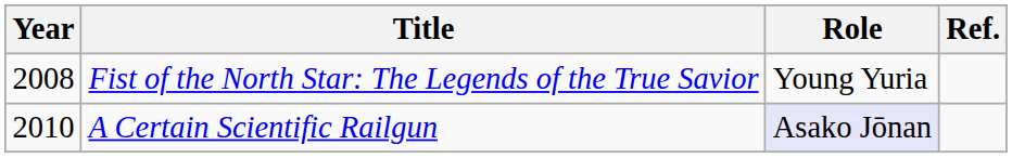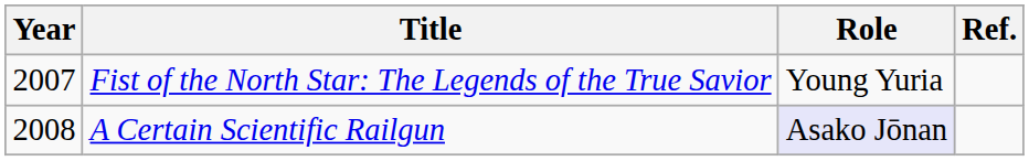 <table class="wikitable sortable plainrowheaders">
 <tr>
 <th scope="col">Year</th>
 <th scope="col">Title</th>
 <th scope="col">Role</th>
 <th scope="col" class="unsortable">Ref.</th>
 </tr>
 <tr>
-<td>2008</td>
+<td>2007</td>
 <td><em><a href='#'>Fist of the North Star: The Legends of the True Savior</a></em></td>
 <td>Young Yuria</td>
 <td></td>
 </tr>
 <tr>
-<td>2010</td>
+<td>2008</td>
 <td><em><a href='#'>A Certain Scientific Railgun</a></em></td>
 <td style="background: lavender;">Asako Jōnan</td>
 <td></td>
 </tr>
 </table>
